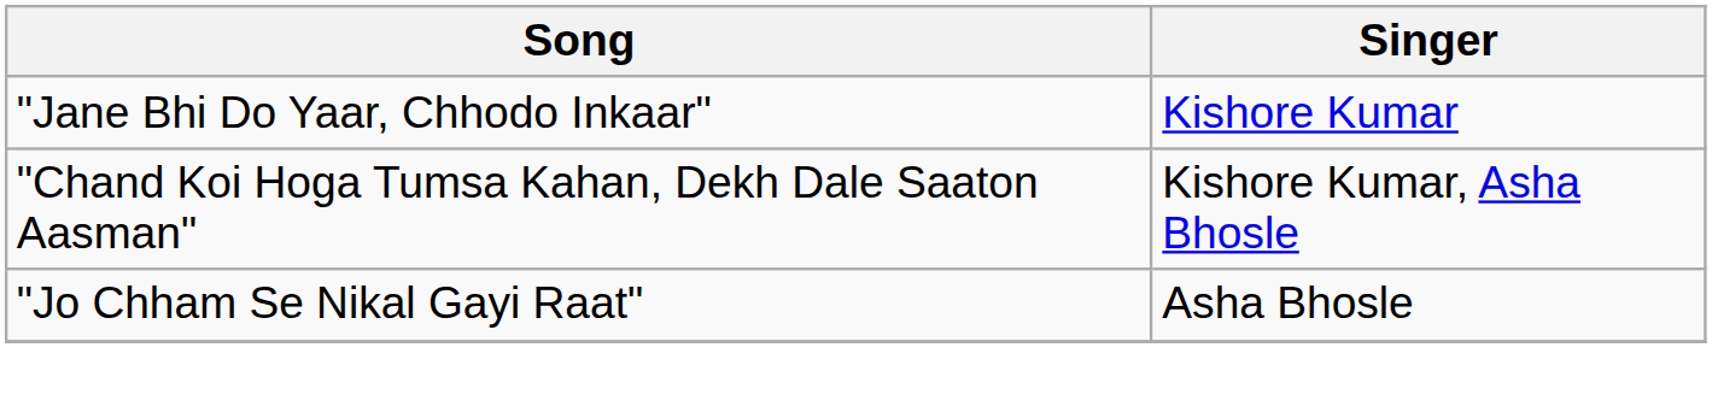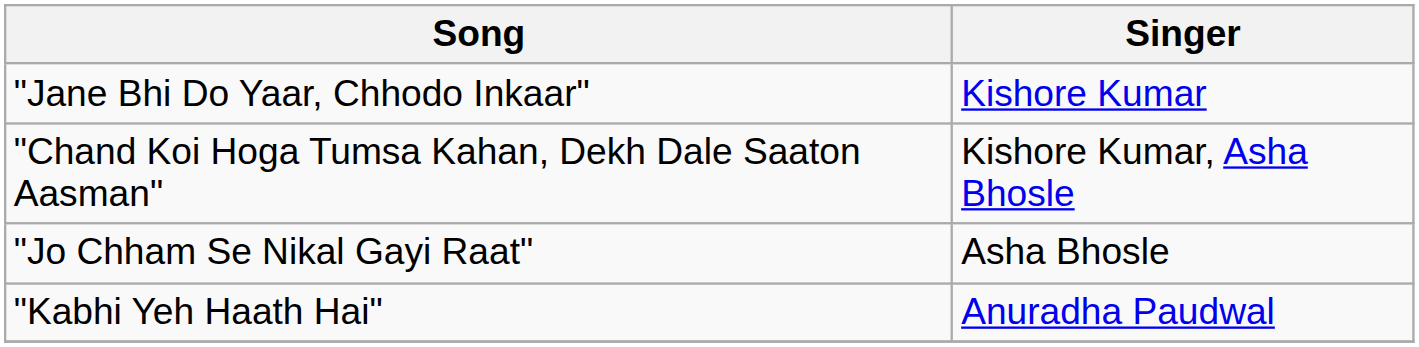 <table class="wikitable">
 <tr>
 <th>Song</th>
 <th>Singer</th>
 </tr>
 <tr>
 <td>"Jane Bhi Do Yaar, Chhodo Inkaar"</td>
 <td><a href='#'>Kishore Kumar</a></td>
 </tr>
 <tr>
 <td>"Chand Koi Hoga Tumsa Kahan, Dekh Dale Saaton Aasman"</td>
 <td>Kishore Kumar, <a href='#'>Asha Bhosle</a></td>
 </tr>
 <tr>
 <td>"Jo Chham Se Nikal Gayi Raat"</td>
 <td>Asha Bhosle</td>
 </tr>
 <tr>
+<td>"Kabhi Yeh Haath Hai"</td>
+<td><a href='#'>Anuradha Paudwal</a></td>
+</tr>
+<tr>
 </tr>
 </table>
